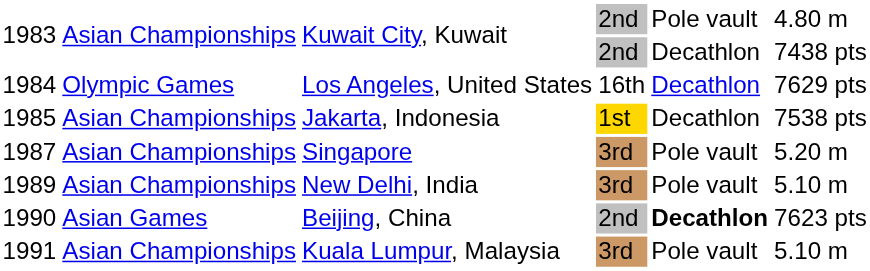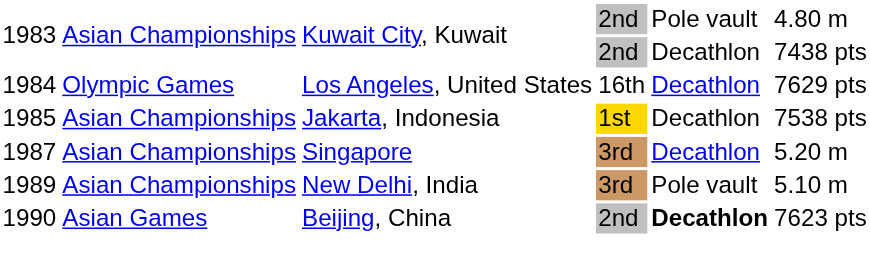 <table>
 <tr>
 <td rowspan=2>1983</td>
 <td rowspan=2><a href='#'>Asian Championships</a></td>
 <td rowspan=2><a href='#'>Kuwait City</a>, Kuwait</td>
 <td bgcolor=silver>2nd</td>
 <td>Pole vault</td>
 <td>4.80 m</td>
 </tr>
 <tr>
 <td bgcolor=silver>2nd</td>
 <td>Decathlon</td>
 <td>7438 pts</td>
 </tr>
 <tr>
 <td>1984</td>
 <td><a href='#'>Olympic Games</a></td>
 <td><a href='#'>Los Angeles</a>, United States</td>
 <td>16th</td>
 <td><a href='#'>Decathlon</a></td>
 <td>7629 pts</td>
 </tr>
 <tr>
 <td>1985</td>
 <td><a href='#'>Asian Championships</a></td>
 <td><a href='#'>Jakarta</a>, Indonesia</td>
 <td bgcolor=gold>1st</td>
 <td>Decathlon</td>
 <td>7538 pts</td>
 </tr>
 <tr>
 <td>1987</td>
 <td><a href='#'>Asian Championships</a></td>
 <td><a href='#'>Singapore</a></td>
 <td bgcolor=cc9966>3rd</td>
-<td>Pole vault</td>
+<td><a href='#'>Decathlon</a></td>
 <td>5.20 m</td>
 </tr>
 <tr>
 <td>1989</td>
 <td><a href='#'>Asian Championships</a></td>
 <td><a href='#'>New Delhi</a>, India</td>
 <td bgcolor=cc9966>3rd</td>
 <td>Pole vault</td>
 <td>5.10 m</td>
 </tr>
 <tr>
 <td>1990</td>
 <td><a href='#'>Asian Games</a></td>
 <td><a href='#'>Beijing</a>, China</td>
 <td bgcolor=silver>2nd</td>
 <td><strong>Decathlon</strong></td>
 <td>7623 pts</td>
 </tr>
-<tr>
-<td>1991</td>
-<td><a href='#'>Asian Championships</a></td>
-<td><a href='#'>Kuala Lumpur</a>, Malaysia</td>
-<td bgcolor=cc9966>3rd</td>
-<td>Pole vault</td>
-<td>5.10 m</td>
-</tr>
 </table>
